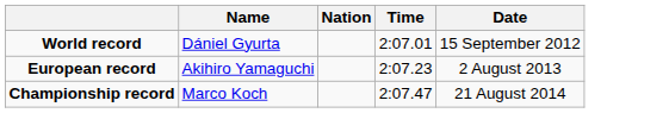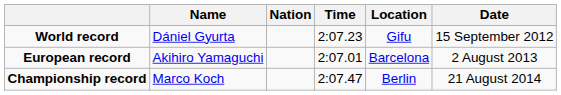 <table class=wikitable style=text-align:center>
 <tr>
 <th></th>
 <th>Name</th>
 <th>Nation</th>
 <th>Time</th>
+<th>Location</th>
 <th>Date</th>
 </tr>
 <tr>
 <td><strong>World record</strong></td>
 <td align=left><a href='#'>Dániel Gyurta</a></td>
 <td align=left></td>
-<td align=left>2:07.01</td>
+<td align=left>2:07.23</td>
+<td><a href='#'>Gifu</a></td>
 <td>15 September 2012</td>
 </tr>
 <tr>
 <td><strong>European record</strong></td>
 <td align=left><a href='#'>Akihiro Yamaguchi</a></td>
 <td align=left></td>
-<td align=left>2:07.23</td>
+<td align=left>2:07.01</td>
+<td><a href='#'>Barcelona</a></td>
 <td>2 August 2013</td>
 </tr>
 <tr>
 <td><strong>Championship record</strong></td>
 <td align=left><a href='#'>Marco Koch</a></td>
 <td align=left></td>
 <td align=left>2:07.47</td>
+<td><a href='#'>Berlin</a></td>
 <td>21 August 2014</td>
 </tr>
 </table>
